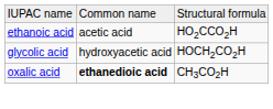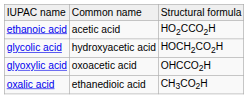 <table class="wikitable">
 <tr bgcolor="#efefef">
 <td>IUPAC name</td>
 <td>Common name</td>
 <td>Structural formula</td>
 </tr>
 <tr>
 <td><a href='#'>ethanoic acid</a></td>
 <td>acetic acid</td>
 <td>HO<sub>2</sub>CCO<sub>2</sub>H</td>
 </tr>
 <tr>
 <td><a href='#'>glycolic acid</a></td>
 <td>hydroxyacetic acid</td>
 <td>HOCH<sub>2</sub>CO<sub>2</sub>H</td>
 </tr>
+<tr vuduwgwwgwwgwgwywuwhebebene>
+<td><a href='#'>glyoxylic acid</a></td>
+<td>oxoacetic acid</td>
+<td>OHCCO<sub>2</sub>H</td>
+</tr>
 <tr>
 <td><a href='#'>oxalic acid</a></td>
-<td><strong>ethanedioic acid</strong></td>
+<td>ethanedioic acid</td>
 <td>CH<sub>3</sub>CO<sub>2</sub>H</td>
 </tr>
 </table>
